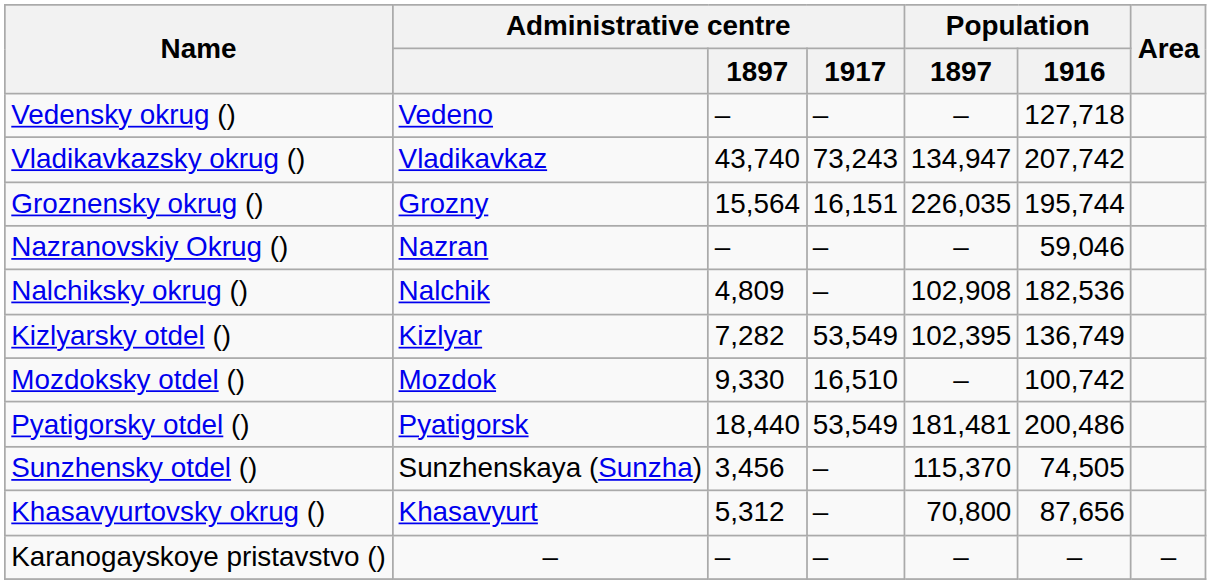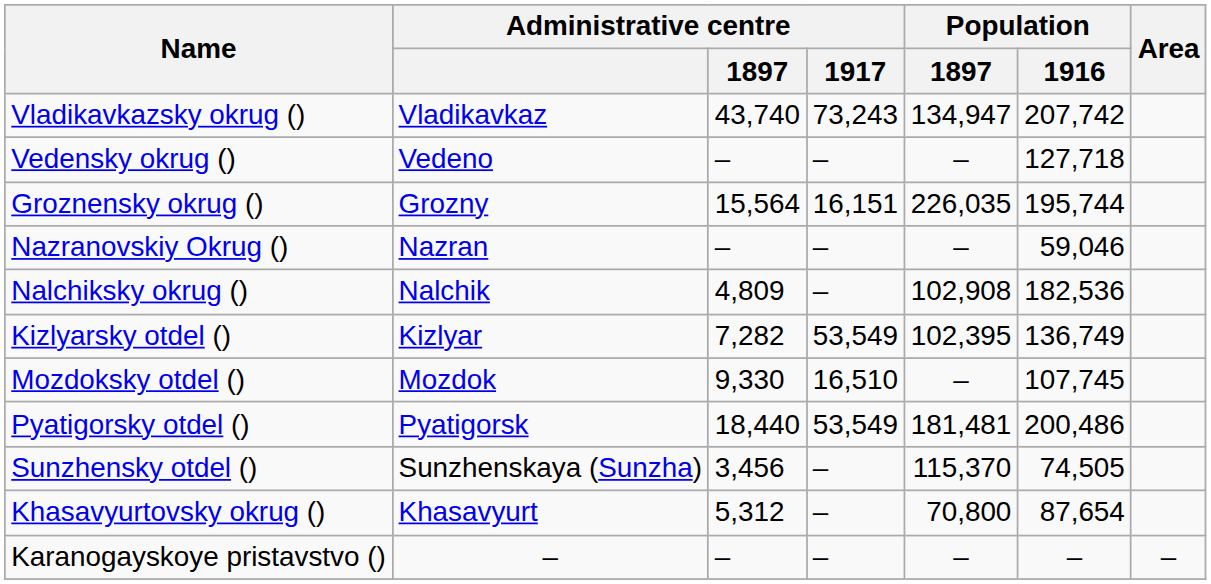 <table class="wikitable sortable">
 <tr>
 <th rowspan="2">Name</th>
 <th colspan="3"><strong>Administrative centre</strong></th>
 <th colspan="2">Population</th>
 <th rowspan="2">Area</th>
 </tr>
 <tr>
 <th></th>
 <th>1897</th>
 <th>1917</th>
 <th>1897</th>
 <th>1916</th>
 </tr>
 <tr>
+<td><a href='#'>Vladikavkazsky okrug</a> ()</td>
+<td><a href='#'>Vladikavkaz</a></td>
+<td>43,740</td>
+<td>73,243</td>
+<td align="right">134,947</td>
+<td align="right">207,742</td>
+<td></td>
+</tr>
+<tr>
 <td><a href='#'>Vedensky okrug</a> ()</td>
 <td><a href='#'>Vedeno</a></td>
 <td>–</td>
 <td>–</td>
 <td align="center">–</td>
 <td align="right">127,718</td>
-<td></td>
-</tr>
-<tr>
-<td><a href='#'>Vladikavkazsky okrug</a> ()</td>
-<td><a href='#'>Vladikavkaz</a></td>
-<td>43,740</td>
-<td>73,243</td>
-<td align="right">134,947</td>
-<td align="right">207,742</td>
 <td></td>
 </tr>
 <tr>
 <td><a href='#'>Groznensky okrug</a> ()</td>
 <td><a href='#'>Grozny</a></td>
 <td>15,564</td>
 <td>16,151</td>
 <td align="right">226,035</td>
 <td align="right">195,744</td>
 <td></td>
 </tr>
 <tr>
 <td><a href='#'>Nazranovskiy Okrug</a> ()</td>
 <td><a href='#'>Nazran</a></td>
 <td>–</td>
 <td>–</td>
 <td align="center">–</td>
 <td align="right">59,046</td>
 <td></td>
 </tr>
 <tr>
 <td><a href='#'>Nalchiksky okrug</a> ()</td>
 <td><a href='#'>Nalchik</a></td>
 <td>4,809</td>
 <td>–</td>
 <td align="right">102,908</td>
 <td align="right">182,536</td>
 <td></td>
 </tr>
 <tr>
 <td><a href='#'>Kizlyarsky otdel</a> ()</td>
 <td><a href='#'>Kizlyar</a></td>
 <td>7,282</td>
 <td>53,549</td>
 <td align="right">102,395</td>
 <td align="right">136,749</td>
 <td></td>
 </tr>
 <tr>
 <td><a href='#'>Mozdoksky otdel</a> ()</td>
 <td><a href='#'>Mozdok</a></td>
 <td>9,330</td>
 <td>16,510</td>
 <td align="center">–</td>
-<td align="right">100,742</td>
+<td align="right">107,745</td>
 <td></td>
 </tr>
 <tr>
 <td><a href='#'>Pyatigorsky otdel</a> ()</td>
 <td><a href='#'>Pyatigorsk</a></td>
 <td>18,440</td>
 <td>53,549</td>
 <td align="right">181,481</td>
 <td align="right">200,486</td>
 <td></td>
 </tr>
 <tr>
 <td><a href='#'>Sunzhensky otdel</a> ()</td>
 <td>Sunzhenskaya (<a href='#'>Sunzha</a>)</td>
 <td>3,456</td>
 <td>–</td>
 <td align="right">115,370</td>
 <td align="right">74,505</td>
 <td></td>
 </tr>
 <tr>
 <td><a href='#'>Khasavyurtovsky okrug</a> ()</td>
 <td><a href='#'>Khasavyurt</a></td>
 <td>5,312</td>
 <td>–</td>
 <td align="right">70,800</td>
-<td align="right">87,656</td>
+<td align="right">87,654</td>
 <td></td>
 </tr>
 <tr>
 <td>Karanogayskoye pristavstvo ()</td>
 <td align="center">–</td>
 <td>–</td>
 <td>–</td>
 <td align="center">–</td>
 <td align="center">–</td>
 <td align="center">–</td>
 </tr>
 </table>
